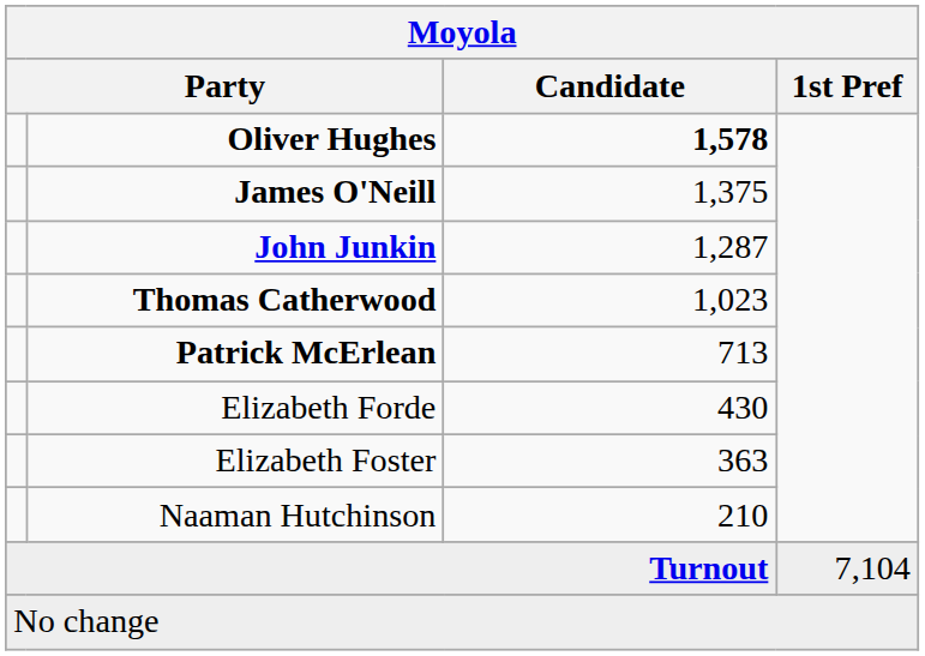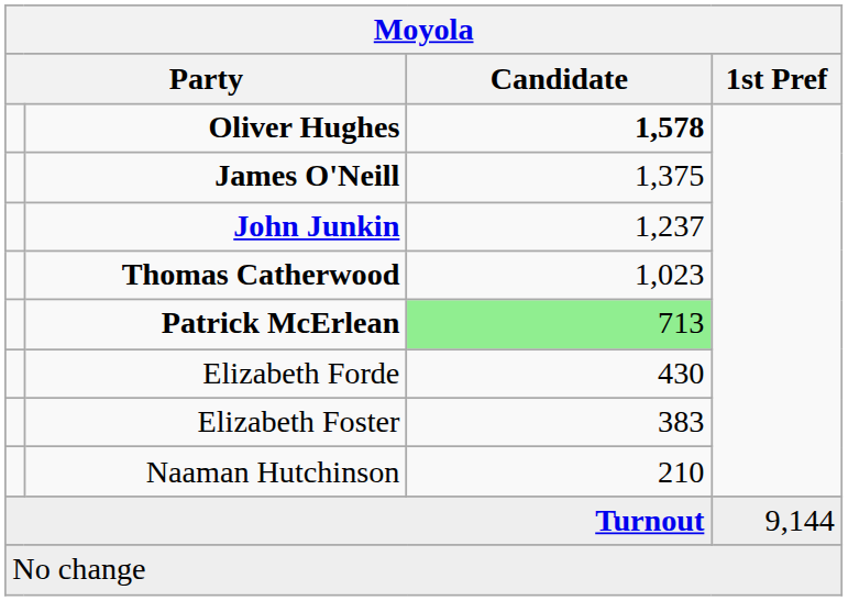 <table class="wikitable">
 <tr>
 <th colspan="4" align="center"><a href='#'>Moyola</a></th>
 </tr>
 <tr>
 <th colspan="2" align="center" width=200>Party</th>
 <th width=150>Candidate</th>
 <th width=60>1st Pref</th>
 </tr>
 <tr>
 <td></td>
 <td align="right"><strong>Oliver Hughes</strong></td>
 <td align="right"><strong>1,578</strong></td>
 </tr>
 <tr>
 <td></td>
 <td align="right"><strong>James O'Neill</strong></td>
 <td align="right">1,375</td>
 </tr>
 <tr>
 <td></td>
 <td align="right"><strong><a href='#'>John Junkin</a></strong></td>
-<td align="right">1,287</td>
+<td align="right">1,237</td>
 </tr>
 <tr>
 <td></td>
 <td align="right"><strong>Thomas Catherwood</strong></td>
 <td align="right">1,023</td>
 </tr>
 <tr>
 <td></td>
 <td align="right"><strong>Patrick McErlean</strong></td>
-<td align="right">713</td>
+<td align="right" style="background: lightgreen;">713</td>
 </tr>
 <tr>
 <td></td>
 <td align="right">Elizabeth Forde</td>
 <td align="right">430</td>
 </tr>
 <tr>
 <td></td>
 <td align="right">Elizabeth Foster</td>
-<td align="right">363</td>
+<td align="right">383</td>
 </tr>
 <tr>
 <td></td>
 <td align="right">Naaman Hutchinson</td>
 <td align="right">210</td>
 </tr>
 <tr bgcolor="EEEEEE">
 <td colspan=3 align="right"><strong><a href='#'>Turnout</a></strong></td>
-<td align="right">7,104</td>
+<td align="right">9,144</td>
 </tr>
 <tr>
 <td colspan=4 bgcolor="EEEEEE">No change</td>
 </tr>
 </table>
